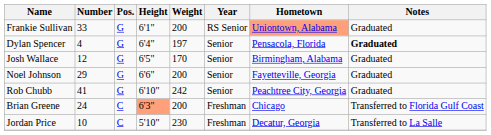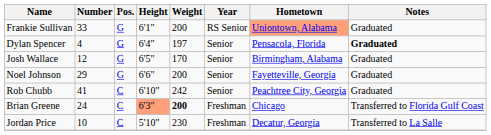 <table class="wikitable sortable" border="1">
 <tr>
 <th>Name</th>
 <th>Number</th>
 <th>Pos.</th>
 <th>Height</th>
 <th>Weight</th>
 <th>Year</th>
 <th>Hometown</th>
 <th class="unsortable">Notes</th>
 </tr>
 <tr>
 <td>Frankie Sullivan</td>
 <td>33</td>
 <td><a href='#'>G</a></td>
 <td>6'1"</td>
 <td>200</td>
 <td>RS Senior</td>
 <td style="background: lightsalmon;"><a href='#'>Uniontown, Alabama</a></td>
 <td>Graduated</td>
 </tr>
 <tr>
 <td>Dylan Spencer</td>
 <td>4</td>
 <td><a href='#'>G</a></td>
 <td>6'4"</td>
 <td>197</td>
 <td>Senior</td>
 <td><a href='#'>Pensacola, Florida</a></td>
 <td><strong>Graduated</strong></td>
 </tr>
 <tr>
 <td>Josh Wallace</td>
 <td>12</td>
 <td><a href='#'>G</a></td>
 <td>6'5"</td>
 <td>170</td>
 <td>Senior</td>
 <td><a href='#'>Birmingham, Alabama</a></td>
 <td>Graduated</td>
 </tr>
 <tr>
 <td>Noel Johnson</td>
 <td>29</td>
 <td><a href='#'>G</a></td>
 <td>6'6"</td>
 <td>200</td>
 <td>Senior</td>
 <td><a href='#'>Fayetteville, Georgia</a></td>
 <td>Graduated</td>
 </tr>
 <tr>
 <td>Rob Chubb</td>
 <td>41</td>
-<td><a href='#'>G</a></td>
+<td><a href='#'>C</a></td>
 <td>6'10"</td>
 <td>242</td>
 <td>Senior</td>
 <td><a href='#'>Peachtree City, Georgia</a></td>
 <td>Graduated</td>
 </tr>
 <tr>
 <td>Brian Greene</td>
 <td>24</td>
 <td><a href='#'>C</a></td>
 <td style="background: lightsalmon;">6'3"</td>
-<td>200</td>
+<td><strong>200</strong></td>
 <td>Freshman</td>
 <td><a href='#'>Chicago</a></td>
 <td>Transferred to <a href='#'>Florida Gulf Coast</a></td>
 </tr>
 <tr>
 <td>Jordan Price</td>
 <td>10</td>
 <td><a href='#'>C</a></td>
 <td>5'10"</td>
 <td>230</td>
 <td>Freshman</td>
 <td><a href='#'>Decatur, Georgia</a></td>
 <td>Transferred to <a href='#'>La Salle</a></td>
 </tr>
 <tr>
 </tr>
 </table>
